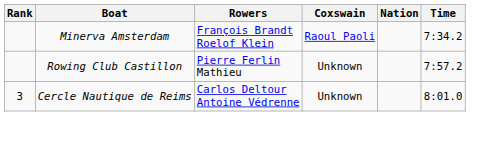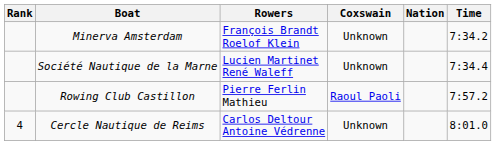 <table class="wikitable sortable" style="text-align:center">
 <tr>
 <th>Rank</th>
 <th>Boat</th>
 <th>Rowers</th>
 <th>Coxswain</th>
 <th>Nation</th>
 <th>Time</th>
 </tr>
 <tr>
 <td></td>
 <td><em>Minerva Amsterdam</em></td>
 <td align=left><a href='#'>François Brandt</a> <br> <a href='#'>Roelof Klein</a></td>
-<td><a href='#'>Raoul Paoli</a></td>
+<td>Unknown</td>
 <td align=left></td>
 <td>7:34.2</td>
 </tr>
 <tr>
 <td></td>
+<td><em>Société Nautique de la Marne</em></td>
+<td align=left><a href='#'>Lucien Martinet</a> <br> <a href='#'>René Waleff</a></td>
+<td>Unknown</td>
+<td align=left></td>
+<td>7:34.4</td>
+</tr>
+<tr>
+<td></td>
 <td><em>Rowing Club Castillon</em></td>
 <td align=left><a href='#'>Pierre Ferlin</a> <br> Mathieu</td>
-<td>Unknown</td>
+<td><a href='#'>Raoul Paoli</a></td>
 <td align=left></td>
 <td>7:57.2</td>
 </tr>
 <tr>
-<td>3</td>
+<td>4</td>
 <td><em>Cercle Nautique de Reims</em></td>
 <td align=left><a href='#'>Carlos Deltour</a> <br> <a href='#'>Antoine Védrenne</a></td>
 <td>Unknown</td>
 <td align=left></td>
 <td>8:01.0</td>
 </tr>
 </table>
